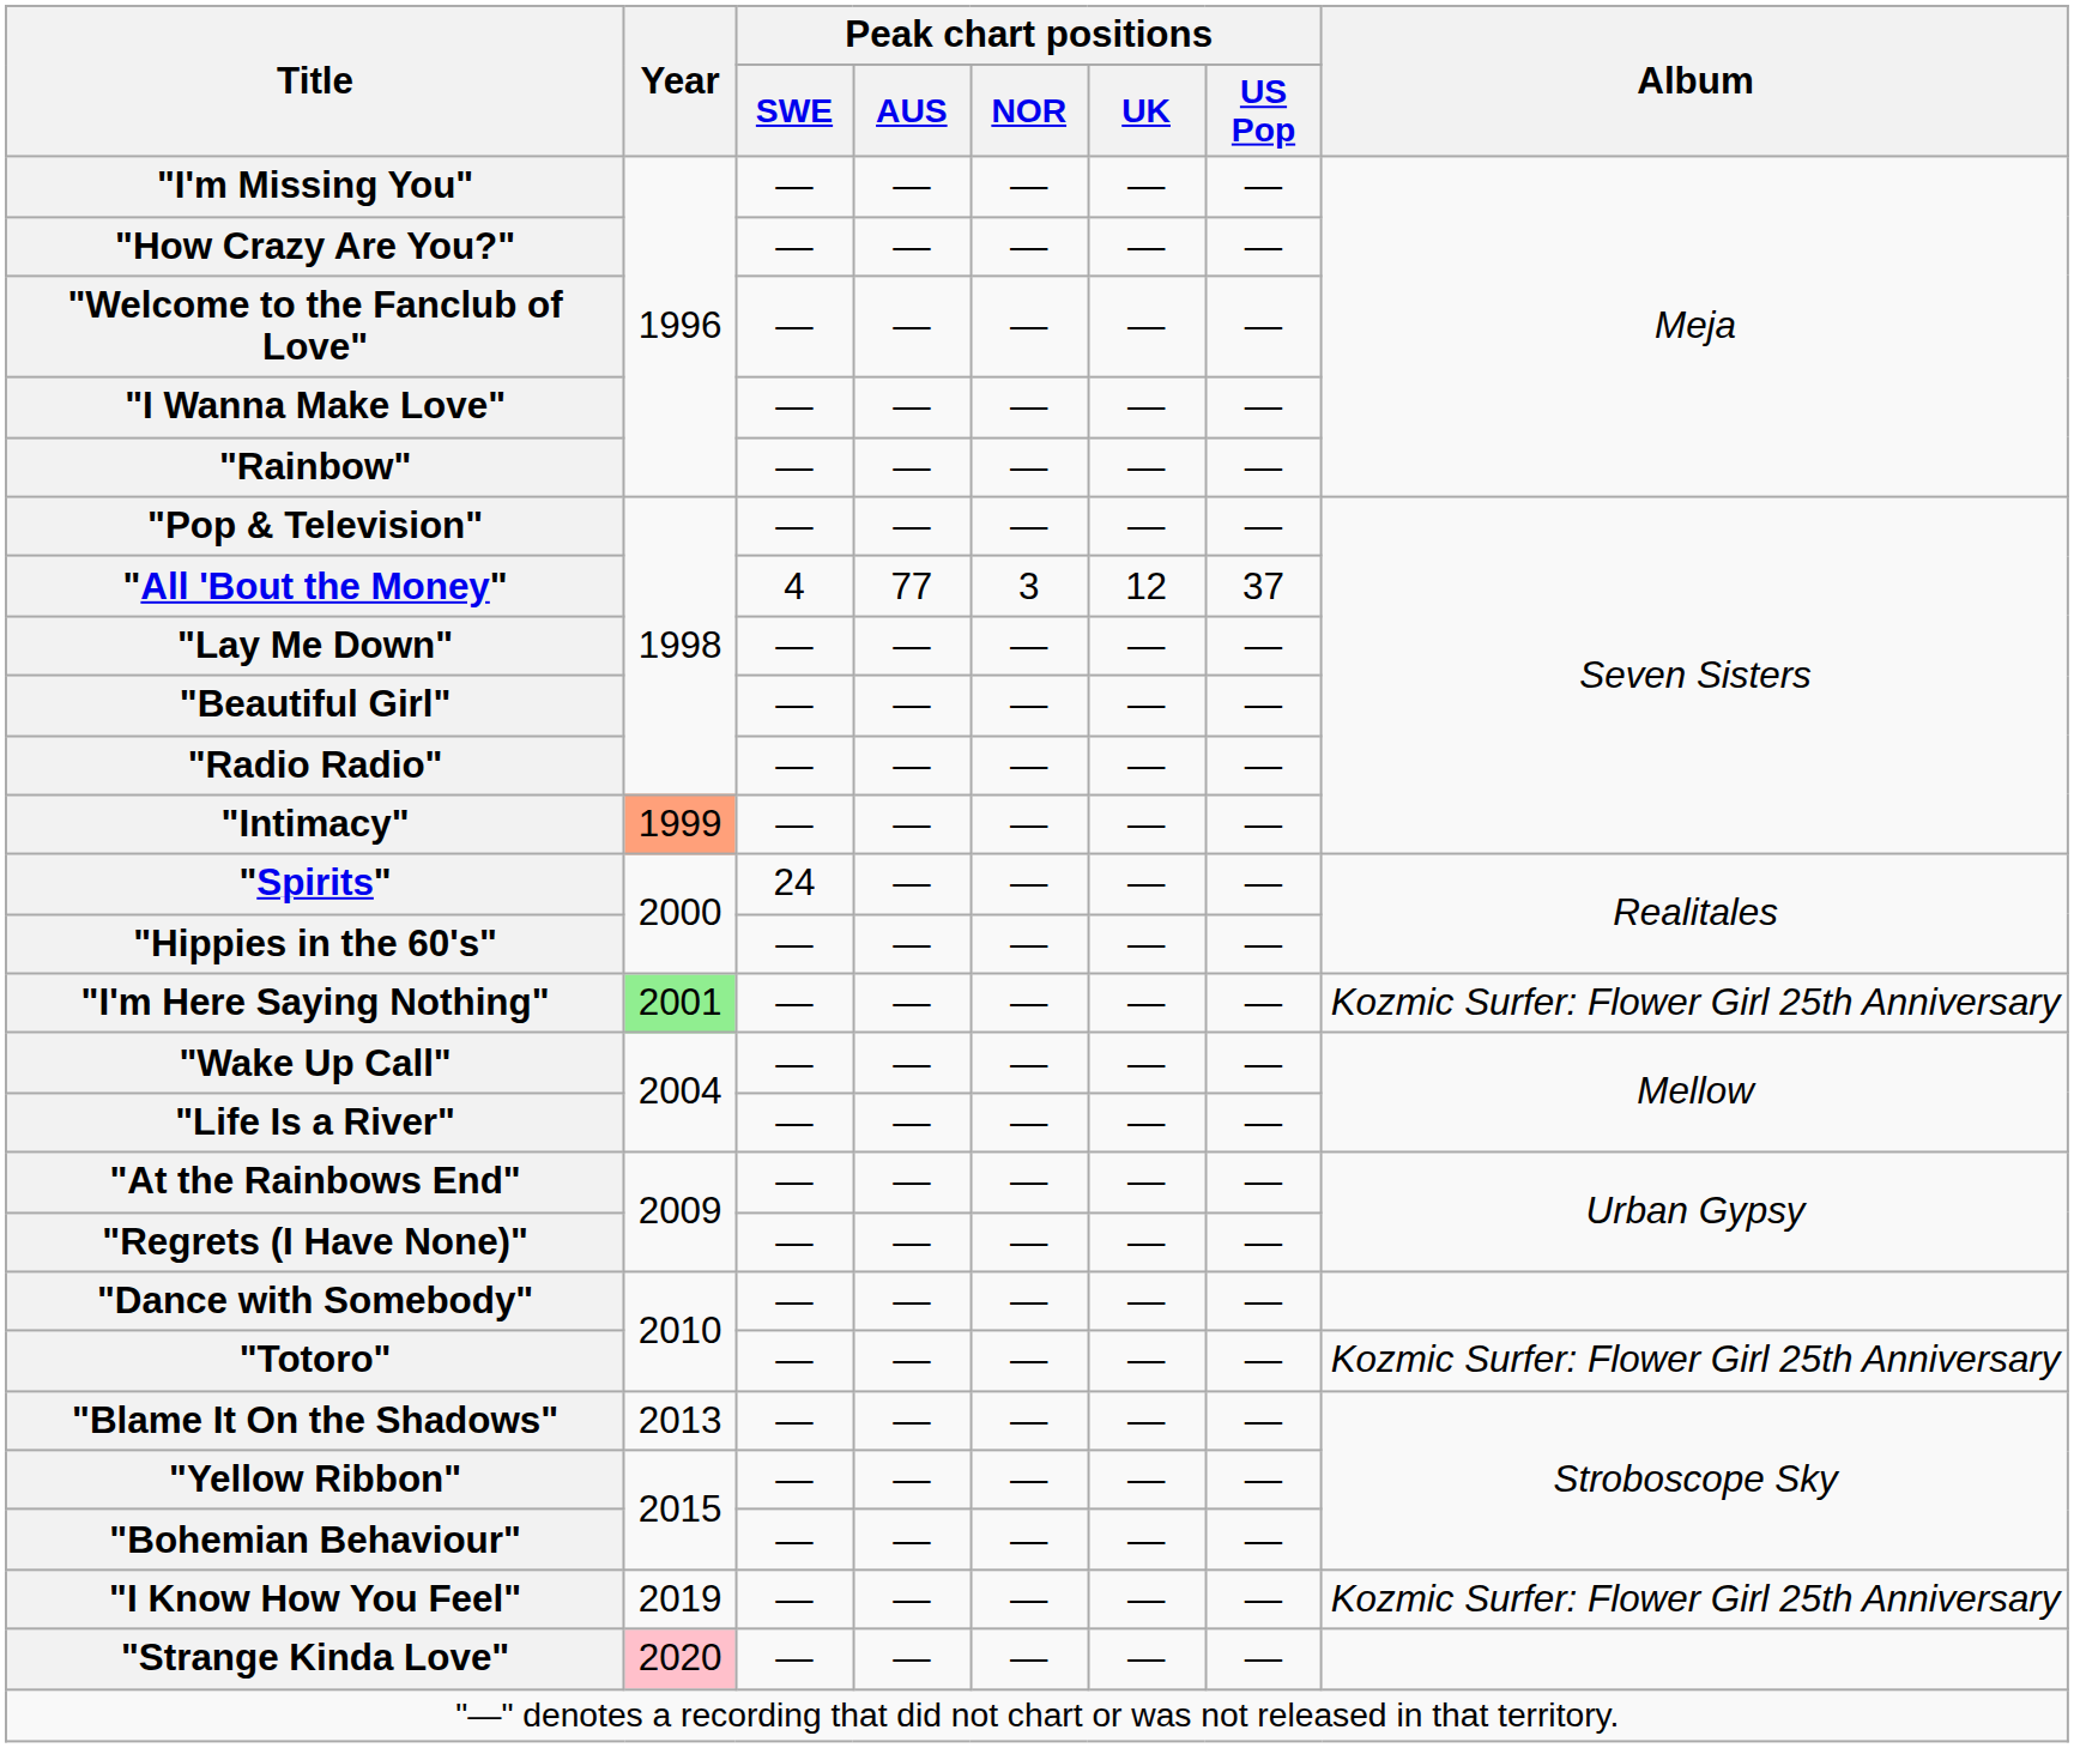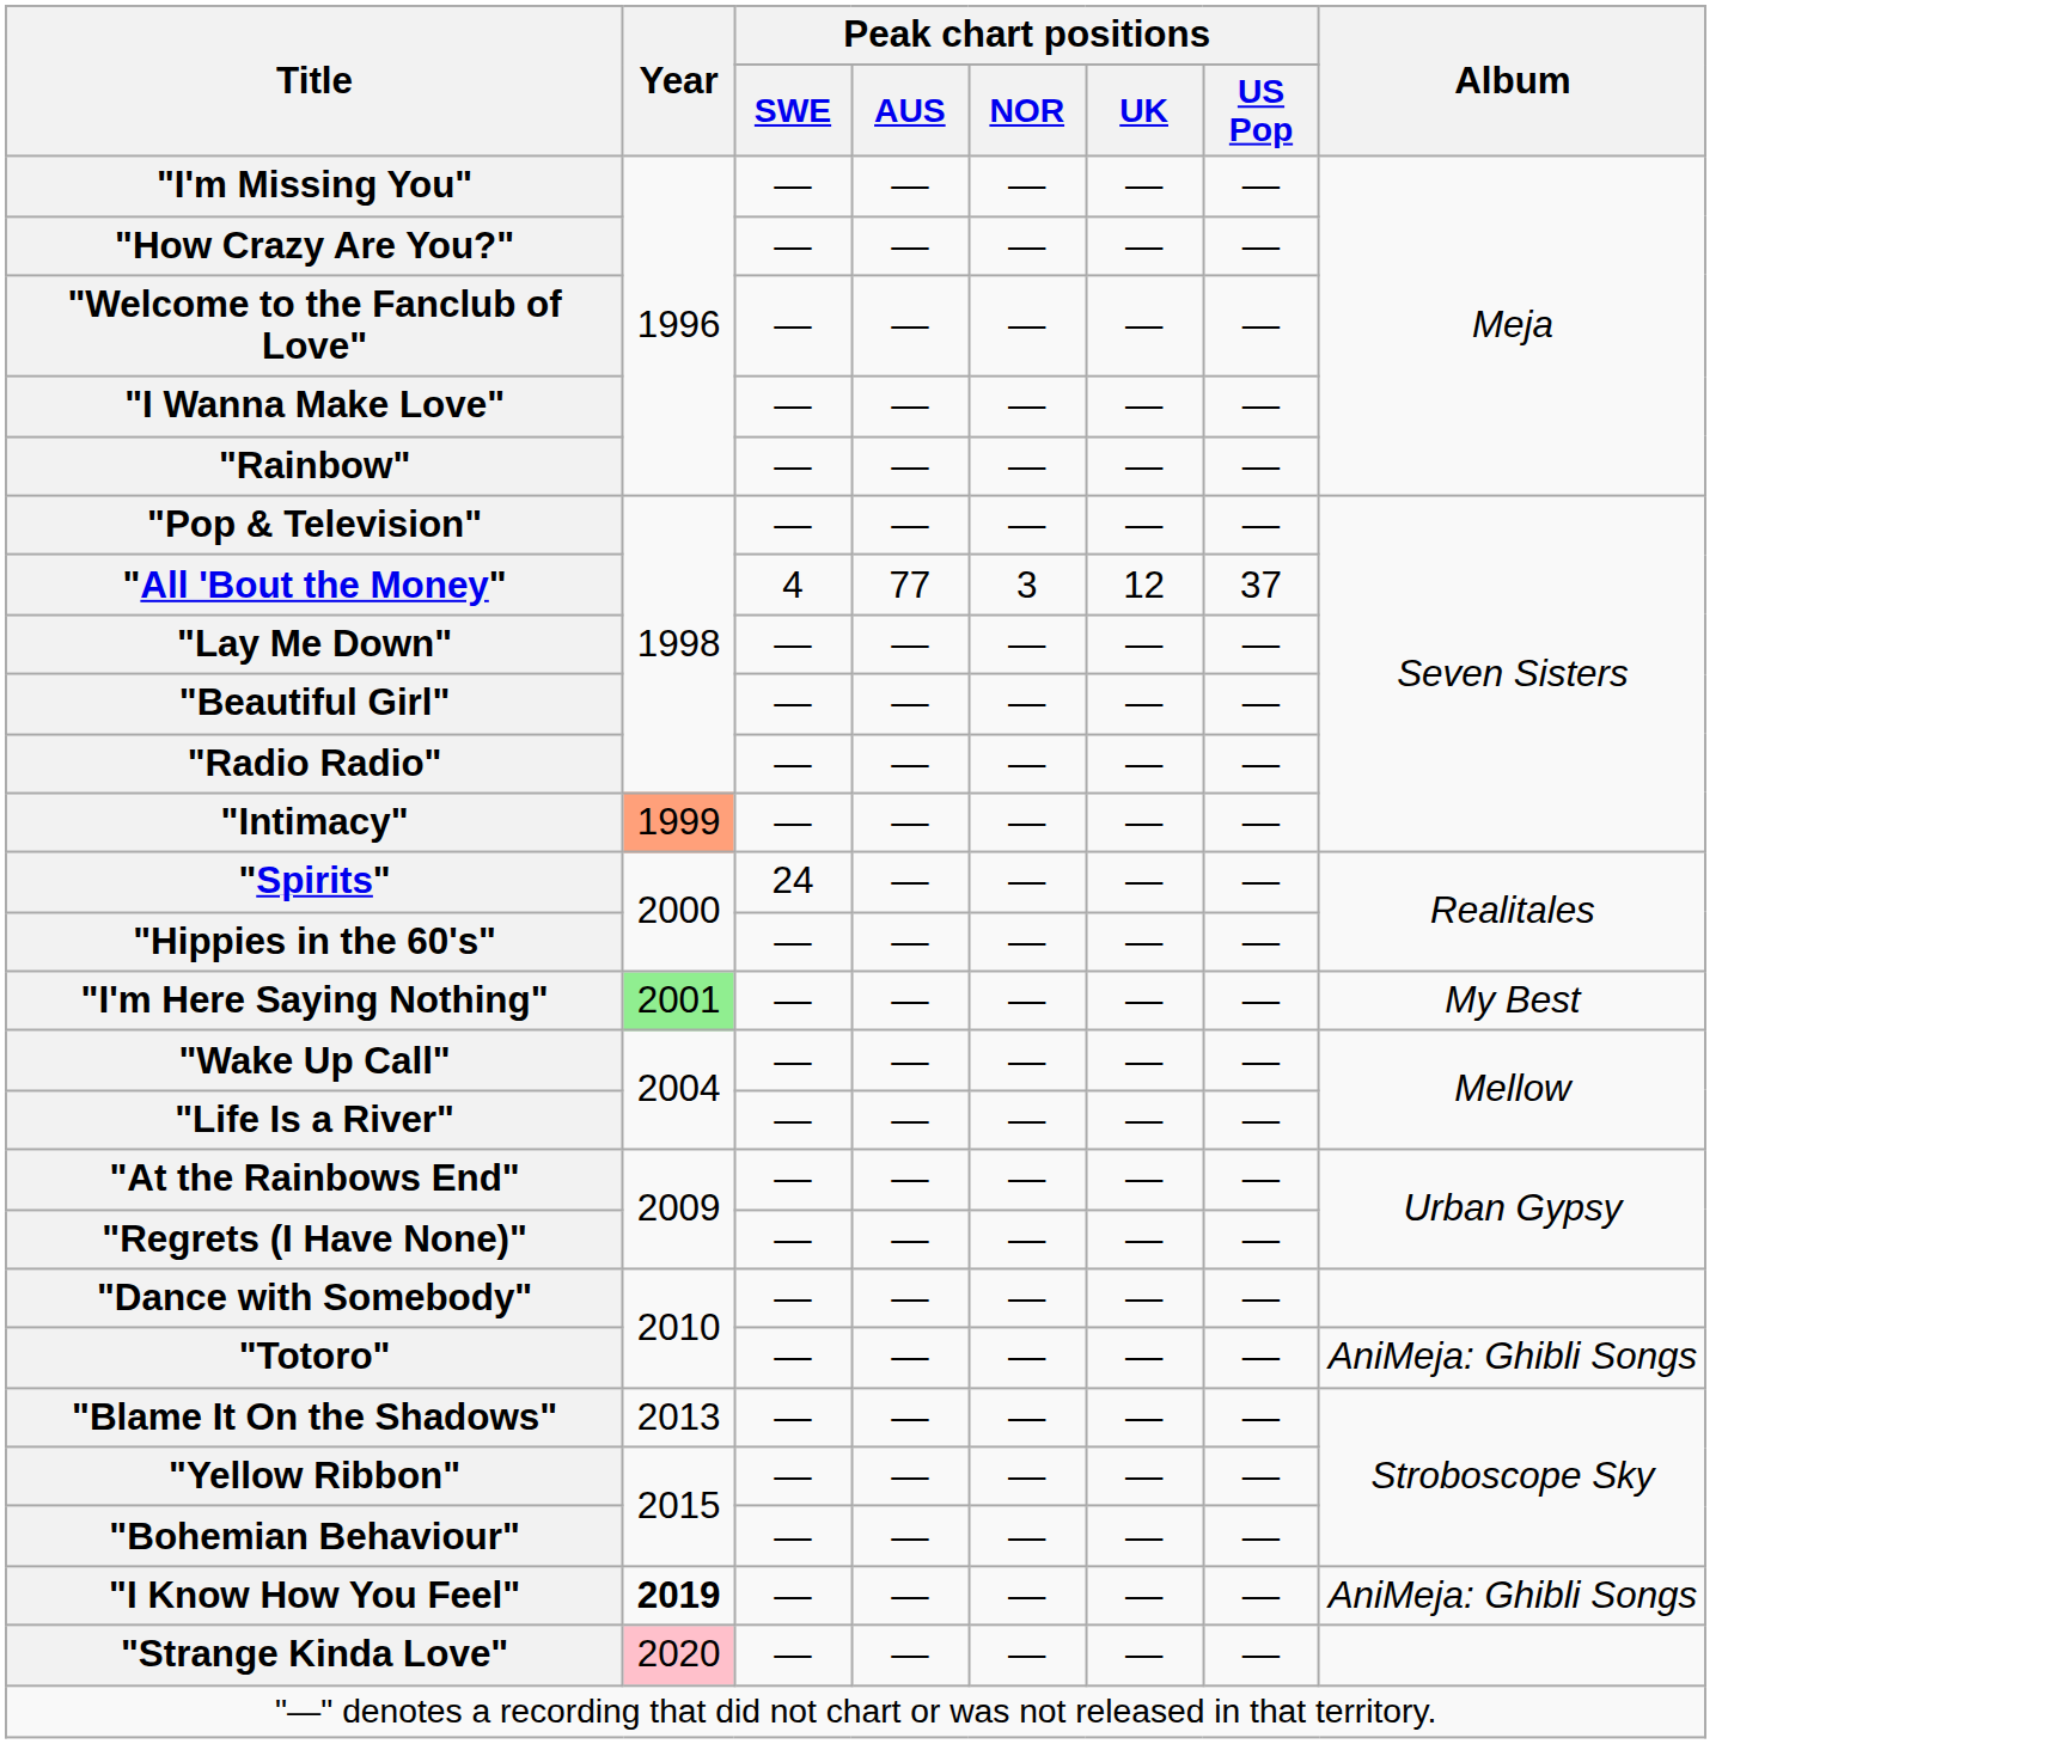 <table class="wikitable plainrowheaders" style="text-align:center;" border="1">
 <tr>
 <th scope="col" rowspan="2" style="width:16em;">Title</th>
 <th scope="col" rowspan="2" style="width:2.5em;">Year</th>
 <th scope="col" colspan="5">Peak chart positions</th>
 <th scope="col" rowspan="2">Album</th>
 </tr>
 <tr>
 <th scope="col" style="width:3em;font-size:90%;"><a href='#'>SWE</a><br></th>
 <th scope="col" style="width:3em;font-size:90%;"><a href='#'>AUS</a><br></th>
 <th scope="col" style="width:3em;font-size:90%;"><a href='#'>NOR</a><br></th>
 <th scope="col" style="width:3em;font-size:90%;"><a href='#'>UK</a><br></th>
 <th scope="col" style="width:3em;font-size:90%;"><a href='#'>US<br>Pop</a><br></th>
 </tr>
 <tr>
 <th scope="row">"I'm Missing You"</th>
 <td rowspan="5">1996</td>
 <td>—</td>
 <td>—</td>
 <td>—</td>
 <td>—</td>
 <td>—</td>
 <td rowspan="5"><em>Meja</em></td>
 </tr>
 <tr>
 <th scope="row">"How Crazy Are You?"</th>
 <td>—</td>
 <td>—</td>
 <td>—</td>
 <td>—</td>
 <td>—</td>
 </tr>
 <tr>
 <th scope="row">"Welcome to the Fanclub of Love"</th>
 <td>—</td>
 <td>—</td>
 <td>—</td>
 <td>—</td>
 <td>—</td>
 </tr>
 <tr>
 <th scope="row">"I Wanna Make Love"</th>
 <td>—</td>
 <td>—</td>
 <td>—</td>
 <td>—</td>
 <td>—</td>
 </tr>
 <tr>
 <th scope="row">"Rainbow"</th>
 <td>—</td>
 <td>—</td>
 <td>—</td>
 <td>—</td>
 <td>—</td>
 </tr>
 <tr>
 <th scope="row">"Pop & Television"</th>
 <td rowspan="5">1998</td>
 <td>—</td>
 <td>—</td>
 <td>—</td>
 <td>—</td>
 <td>—</td>
 <td rowspan="6"><em>Seven Sisters</em></td>
 </tr>
 <tr>
 <th scope="row">"<a href='#'>All 'Bout the Money</a>"</th>
 <td>4</td>
 <td>77</td>
 <td>3</td>
 <td>12</td>
 <td>37</td>
 </tr>
 <tr>
 <th scope="row">"Lay Me Down"</th>
 <td>—</td>
 <td>—</td>
 <td>—</td>
 <td>—</td>
 <td>—</td>
 </tr>
 <tr>
 <th scope="row">"Beautiful Girl"</th>
 <td>—</td>
 <td>—</td>
 <td>—</td>
 <td>—</td>
 <td>—</td>
 </tr>
 <tr>
 <th scope="row">"Radio Radio"</th>
 <td>—</td>
 <td>—</td>
 <td>—</td>
 <td>—</td>
 <td>—</td>
 </tr>
 <tr>
 <th scope="row">"Intimacy"</th>
 <td style="background: lightsalmon;">1999</td>
 <td>—</td>
 <td>—</td>
 <td>—</td>
 <td>—</td>
 <td>—</td>
 </tr>
 <tr>
 <th scope="row">"<a href='#'>Spirits</a>"</th>
 <td rowspan="2">2000</td>
 <td>24</td>
 <td>—</td>
 <td>—</td>
 <td>—</td>
 <td>—</td>
 <td rowspan="2"><em>Realitales</em></td>
 </tr>
 <tr>
 <th scope="row">"Hippies in the 60's"</th>
 <td>—</td>
 <td>—</td>
 <td>—</td>
 <td>—</td>
 <td>—</td>
 </tr>
 <tr>
 <th scope="row">"I'm Here Saying Nothing"</th>
 <td style="background: lightgreen;">2001</td>
 <td>—</td>
 <td>—</td>
 <td>—</td>
 <td>—</td>
 <td>—</td>
-<td><em>Kozmic Surfer: Flower Girl 25th Anniversary</em></td>
+<td><em>My Best</em></td>
 </tr>
 <tr>
 <th scope="row">"Wake Up Call"</th>
 <td rowspan="2">2004</td>
 <td>—</td>
 <td>—</td>
 <td>—</td>
 <td>—</td>
 <td>—</td>
 <td rowspan="2"><em>Mellow</em></td>
 </tr>
 <tr>
 <th scope="row">"Life Is a River"</th>
 <td>—</td>
 <td>—</td>
 <td>—</td>
 <td>—</td>
 <td>—</td>
 </tr>
 <tr>
 <th scope="row">"At the Rainbows End"</th>
 <td rowspan="2">2009</td>
 <td>—</td>
 <td>—</td>
 <td>—</td>
 <td>—</td>
 <td>—</td>
 <td rowspan="2"><em>Urban Gypsy</em></td>
 </tr>
 <tr>
 <th scope="row">"Regrets (I Have None)"</th>
 <td>—</td>
 <td>—</td>
 <td>—</td>
 <td>—</td>
 <td>—</td>
 </tr>
 <tr>
 <th scope="row">"Dance with Somebody"</th>
 <td rowspan="2">2010</td>
 <td>—</td>
 <td>—</td>
 <td>—</td>
 <td>—</td>
 <td>—</td>
 <td></td>
 </tr>
 <tr>
 <th scope="row">"Totoro"</th>
 <td>—</td>
 <td>—</td>
 <td>—</td>
 <td>—</td>
 <td>—</td>
-<td><em>Kozmic Surfer: Flower Girl 25th Anniversary</em></td>
+<td><em>AniMeja: Ghibli Songs</em></td>
 </tr>
 <tr>
 <th scope="row">"Blame It On the Shadows"</th>
 <td>2013</td>
 <td>—</td>
 <td>—</td>
 <td>—</td>
 <td>—</td>
 <td>—</td>
 <td rowspan="3"><em>Stroboscope Sky</em></td>
 </tr>
 <tr>
 <th scope="row">"Yellow Ribbon"</th>
 <td rowspan="2">2015</td>
 <td>—</td>
 <td>—</td>
 <td>—</td>
 <td>—</td>
 <td>—</td>
 </tr>
 <tr>
 <th scope="row">"Bohemian Behaviour"</th>
 <td>—</td>
 <td>—</td>
 <td>—</td>
 <td>—</td>
 <td>—</td>
 </tr>
 <tr>
 <th scope="row">"I Know How You Feel"</th>
-<td>2019</td>
+<td><strong>2019</strong></td>
 <td>—</td>
 <td>—</td>
 <td>—</td>
 <td>—</td>
 <td>—</td>
-<td><em>Kozmic Surfer: Flower Girl 25th Anniversary</em></td>
+<td><em>AniMeja: Ghibli Songs</em></td>
 </tr>
 <tr>
 <th scope="row">"Strange Kinda Love"</th>
 <td style="background: pink;">2020</td>
 <td>—</td>
 <td>—</td>
 <td>—</td>
 <td>—</td>
 <td>—</td>
 <td></td>
 </tr>
 <tr>
 <td colspan="8" style="font-size:90%">"—" denotes a recording that did not chart or was not released in that territory.</td>
 </tr>
 </table>
